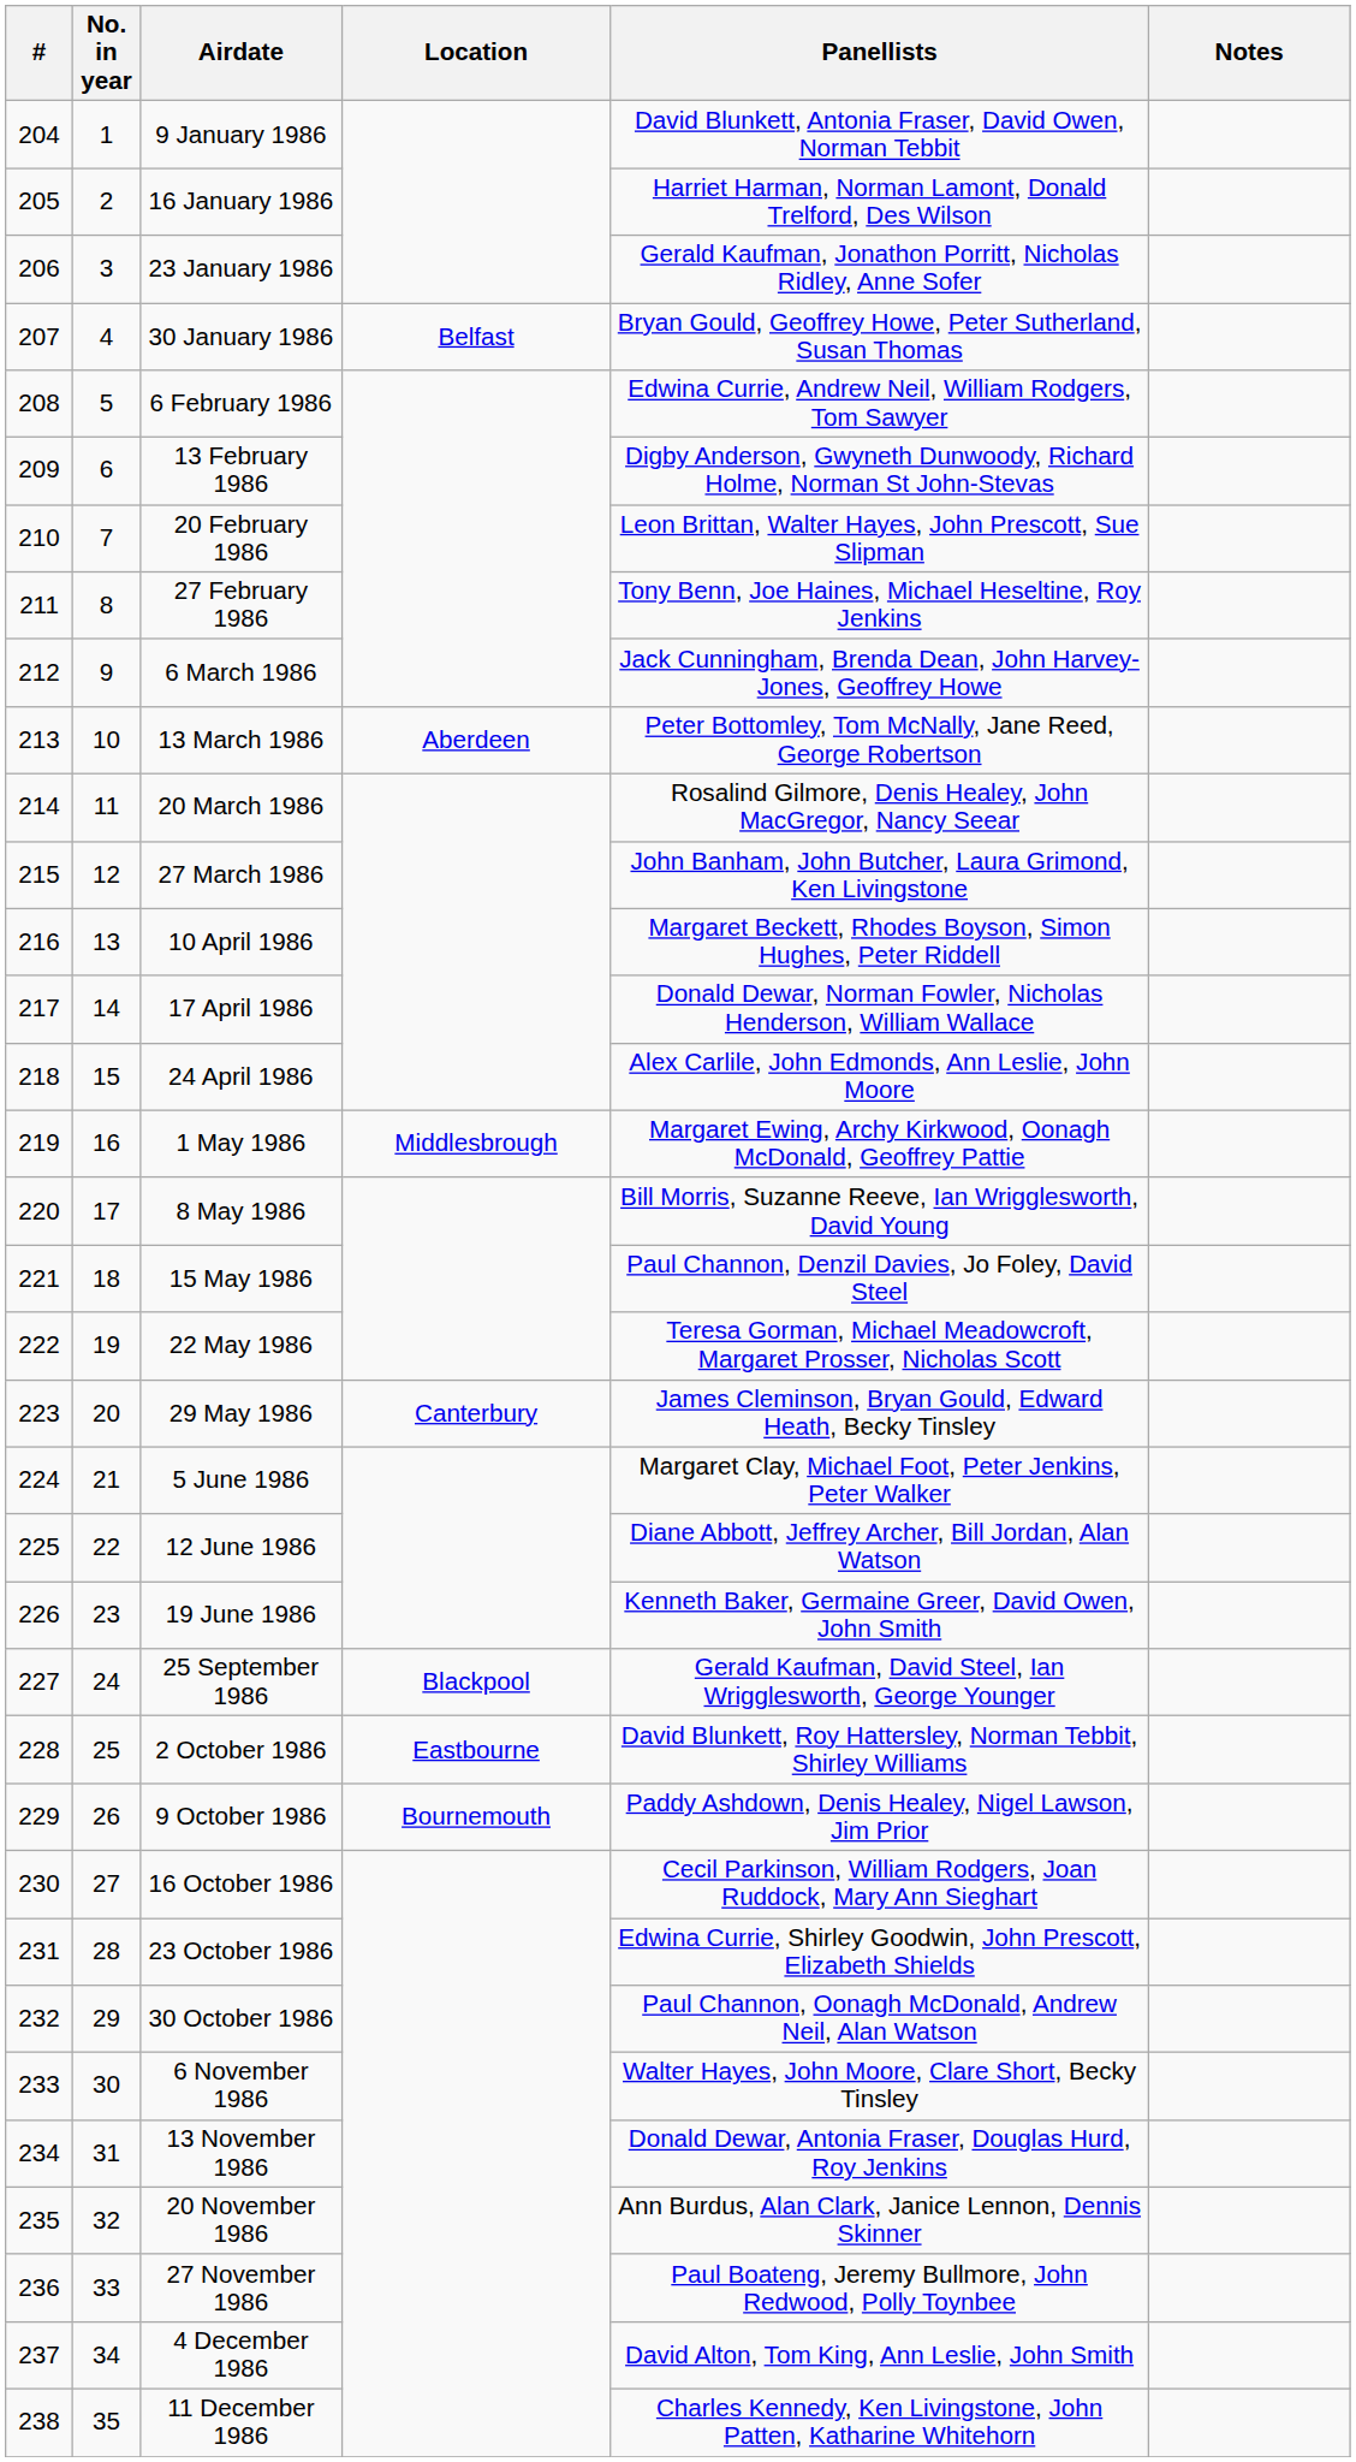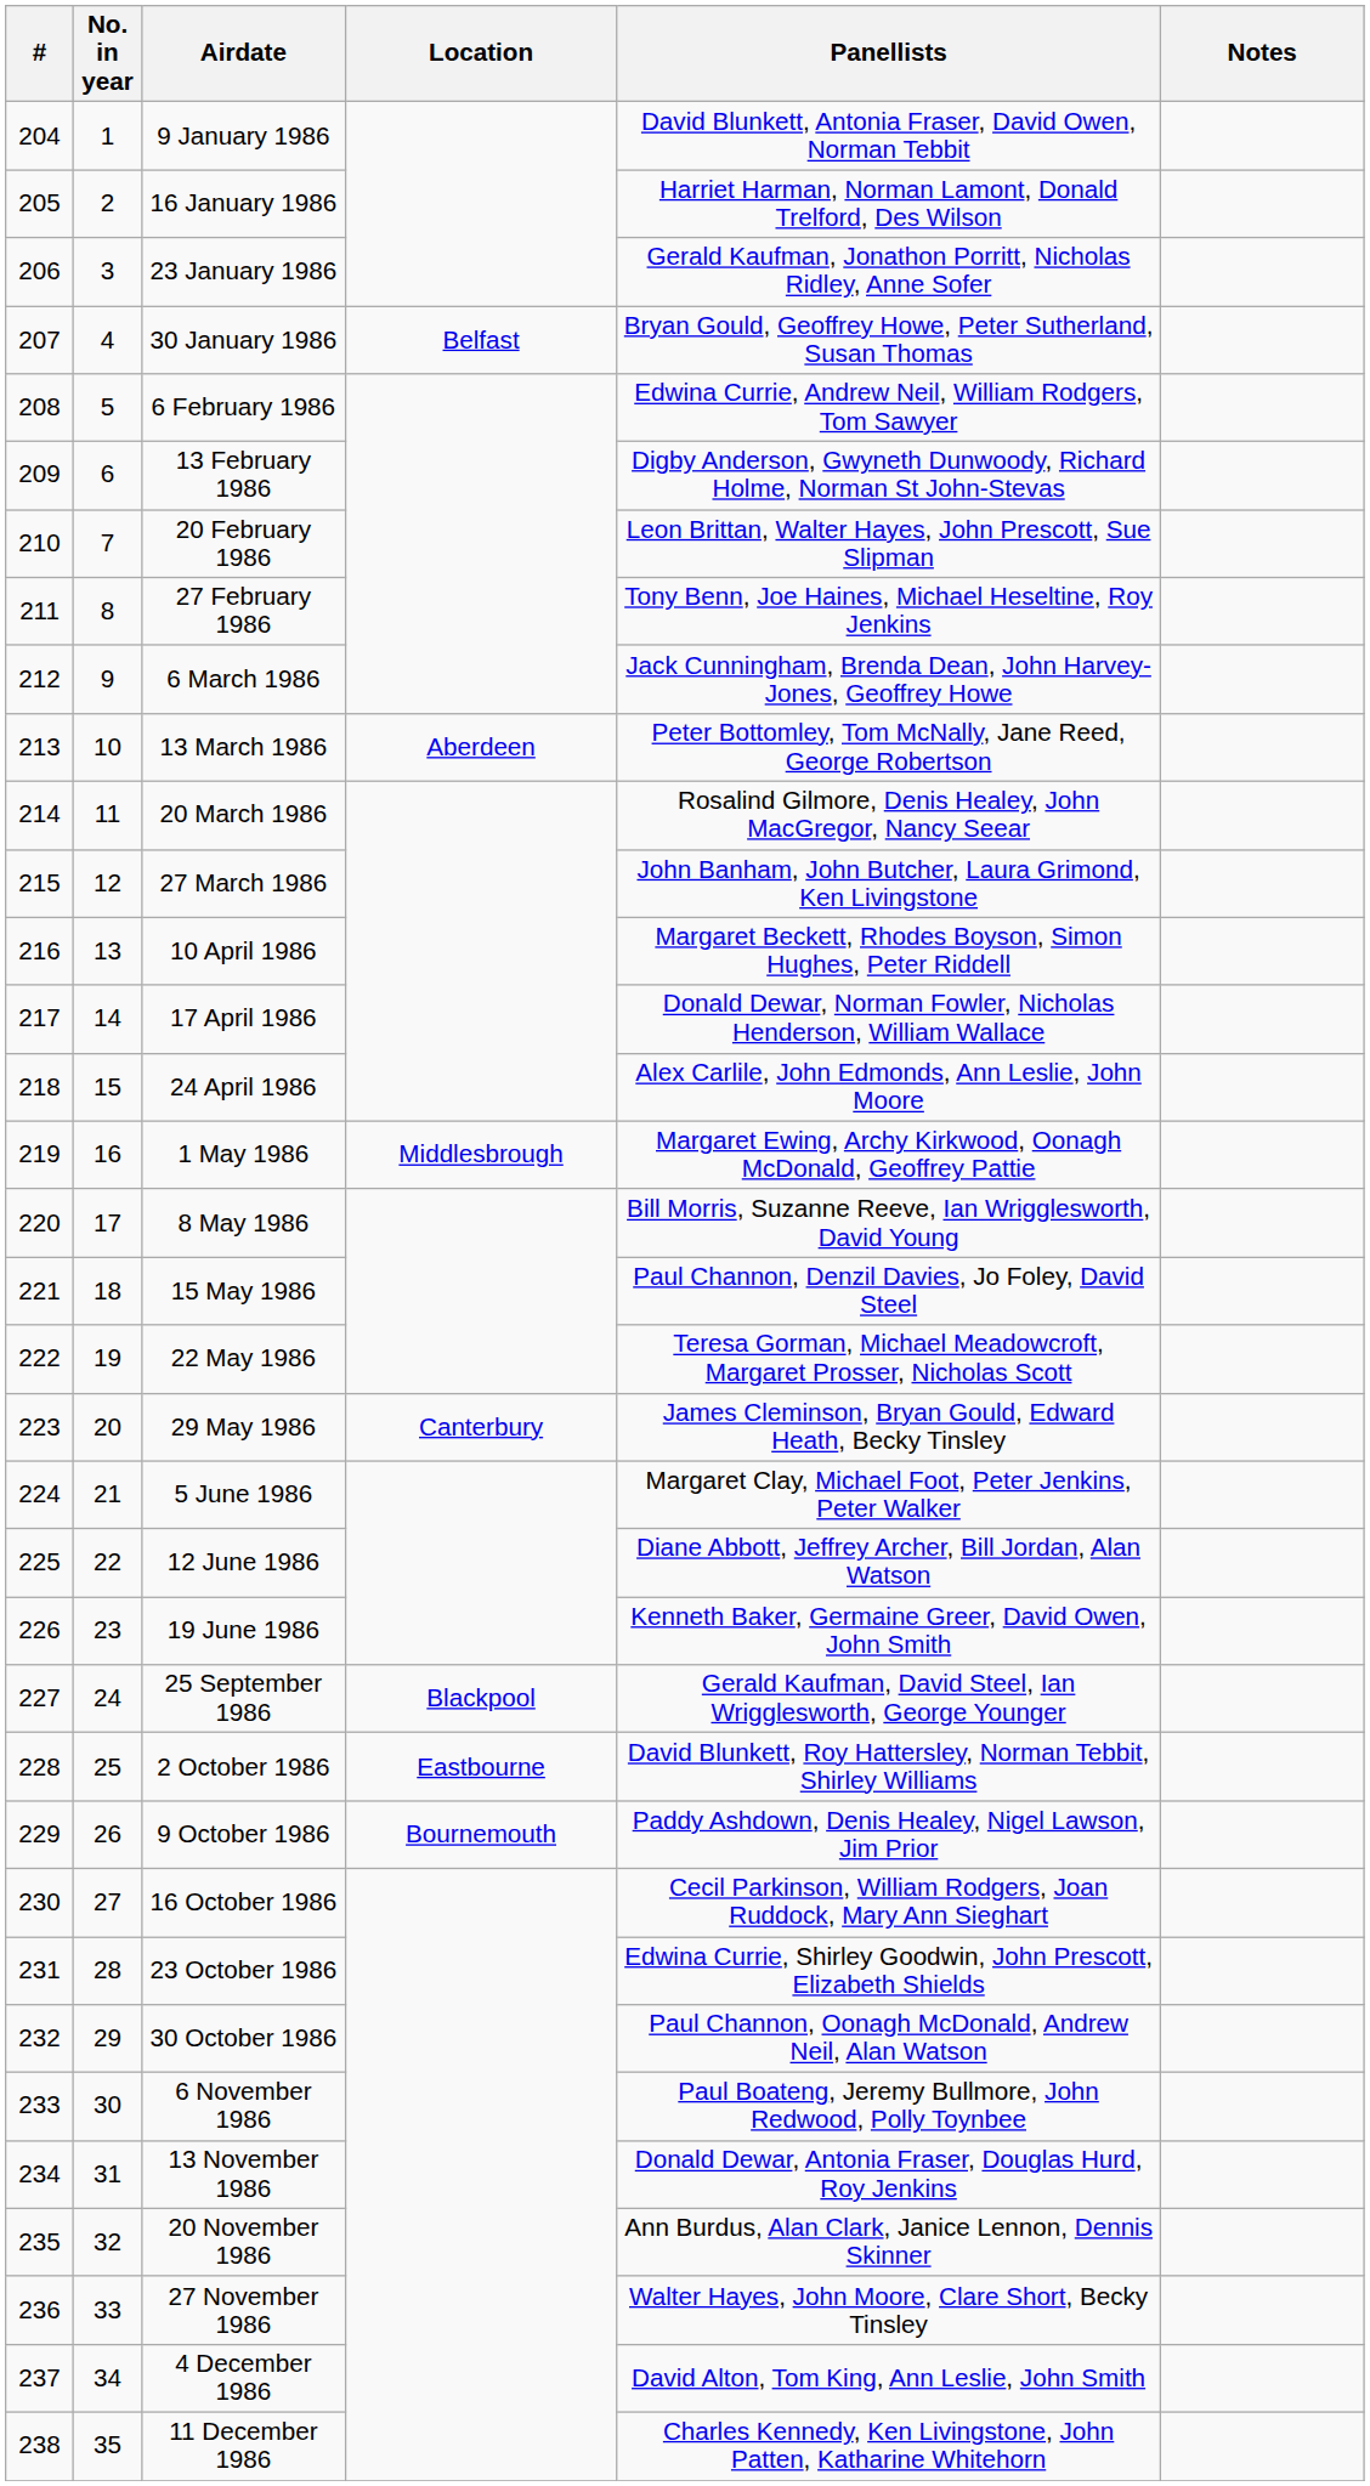 <table class="wikitable" style="text-align:center;">
 <tr>
 <th style="width:5%;">#</th>
 <th style="width:5%;">No. in year</th>
 <th style="width:15%;">Airdate</th>
 <th style="width:20%;">Location</th>
 <th style="width:40%;">Panellists</th>
 <th style="width:40%;">Notes</th>
 </tr>
 <tr>
 <td>204</td>
 <td>1</td>
 <td>9 January 1986</td>
 <td rowspan=3></td>
 <td><a href='#'>David Blunkett</a>, <a href='#'>Antonia Fraser</a>, <a href='#'>David Owen</a>, <a href='#'>Norman Tebbit</a></td>
 <td></td>
 </tr>
 <tr>
 <td>205</td>
 <td>2</td>
 <td>16 January 1986</td>
 <td><a href='#'>Harriet Harman</a>, <a href='#'>Norman Lamont</a>, <a href='#'>Donald Trelford</a>, <a href='#'>Des Wilson</a></td>
 <td></td>
 </tr>
 <tr>
 <td>206</td>
 <td>3</td>
 <td>23 January 1986</td>
 <td><a href='#'>Gerald Kaufman</a>, <a href='#'>Jonathon Porritt</a>, <a href='#'>Nicholas Ridley</a>, <a href='#'>Anne Sofer</a></td>
 <td></td>
 </tr>
 <tr>
 <td>207</td>
 <td>4</td>
 <td>30 January 1986</td>
 <td><a href='#'>Belfast</a></td>
 <td><a href='#'>Bryan Gould</a>, <a href='#'>Geoffrey Howe</a>, <a href='#'>Peter Sutherland</a>, <a href='#'>Susan Thomas</a></td>
 <td></td>
 </tr>
 <tr>
 <td>208</td>
 <td>5</td>
 <td>6 February 1986</td>
 <td rowspan=5></td>
 <td><a href='#'>Edwina Currie</a>, <a href='#'>Andrew Neil</a>, <a href='#'>William Rodgers</a>, <a href='#'>Tom Sawyer</a></td>
 <td></td>
 </tr>
 <tr>
 <td>209</td>
 <td>6</td>
 <td>13 February 1986</td>
 <td><a href='#'>Digby Anderson</a>, <a href='#'>Gwyneth Dunwoody</a>, <a href='#'>Richard Holme</a>, <a href='#'>Norman St John-Stevas</a></td>
 <td></td>
 </tr>
 <tr>
 <td>210</td>
 <td>7</td>
 <td>20 February 1986</td>
 <td><a href='#'>Leon Brittan</a>, <a href='#'>Walter Hayes</a>, <a href='#'>John Prescott</a>, <a href='#'>Sue Slipman</a></td>
 <td></td>
 </tr>
 <tr>
 <td>211</td>
 <td>8</td>
 <td>27 February 1986</td>
 <td><a href='#'>Tony Benn</a>, <a href='#'>Joe Haines</a>, <a href='#'>Michael Heseltine</a>, <a href='#'>Roy Jenkins</a></td>
 <td></td>
 </tr>
 <tr>
 <td>212</td>
 <td>9</td>
 <td>6 March 1986</td>
 <td><a href='#'>Jack Cunningham</a>, <a href='#'>Brenda Dean</a>, <a href='#'>John Harvey-Jones</a>, <a href='#'>Geoffrey Howe</a></td>
 <td></td>
 </tr>
 <tr>
 <td>213</td>
 <td>10</td>
 <td>13 March 1986</td>
 <td><a href='#'>Aberdeen</a></td>
 <td><a href='#'>Peter Bottomley</a>, <a href='#'>Tom McNally</a>, Jane Reed, <a href='#'>George Robertson</a></td>
 <td></td>
 </tr>
 <tr>
 <td>214</td>
 <td>11</td>
 <td>20 March 1986</td>
 <td rowspan=5></td>
 <td>Rosalind Gilmore, <a href='#'>Denis Healey</a>, <a href='#'>John MacGregor</a>, <a href='#'>Nancy Seear</a></td>
 <td></td>
 </tr>
 <tr>
 <td>215</td>
 <td>12</td>
 <td>27 March 1986</td>
 <td><a href='#'>John Banham</a>, <a href='#'>John Butcher</a>, <a href='#'>Laura Grimond</a>, <a href='#'>Ken Livingstone</a></td>
 <td></td>
 </tr>
 <tr>
 <td>216</td>
 <td>13</td>
 <td>10 April 1986</td>
 <td><a href='#'>Margaret Beckett</a>, <a href='#'>Rhodes Boyson</a>, <a href='#'>Simon Hughes</a>, <a href='#'>Peter Riddell</a></td>
 <td></td>
 </tr>
 <tr>
 <td>217</td>
 <td>14</td>
 <td>17 April 1986</td>
 <td><a href='#'>Donald Dewar</a>, <a href='#'>Norman Fowler</a>, <a href='#'>Nicholas Henderson</a>, <a href='#'>William Wallace</a></td>
 <td></td>
 </tr>
 <tr>
 <td>218</td>
 <td>15</td>
 <td>24 April 1986</td>
 <td><a href='#'>Alex Carlile</a>, <a href='#'>John Edmonds</a>, <a href='#'>Ann Leslie</a>, <a href='#'>John Moore</a></td>
 <td></td>
 </tr>
 <tr>
 <td>219</td>
 <td>16</td>
 <td>1 May 1986</td>
 <td><a href='#'>Middlesbrough</a></td>
 <td><a href='#'>Margaret Ewing</a>, <a href='#'>Archy Kirkwood</a>, <a href='#'>Oonagh McDonald</a>, <a href='#'>Geoffrey Pattie</a></td>
 <td></td>
 </tr>
 <tr>
 <td>220</td>
 <td>17</td>
 <td>8 May 1986</td>
 <td rowspan=3></td>
 <td><a href='#'>Bill Morris</a>, Suzanne Reeve, <a href='#'>Ian Wrigglesworth</a>, <a href='#'>David Young</a></td>
 <td></td>
 </tr>
 <tr>
 <td>221</td>
 <td>18</td>
 <td>15 May 1986</td>
 <td><a href='#'>Paul Channon</a>, <a href='#'>Denzil Davies</a>, Jo Foley, <a href='#'>David Steel</a></td>
 <td></td>
 </tr>
 <tr>
 <td>222</td>
 <td>19</td>
 <td>22 May 1986</td>
 <td><a href='#'>Teresa Gorman</a>, <a href='#'>Michael Meadowcroft</a>, <a href='#'>Margaret Prosser</a>, <a href='#'>Nicholas Scott</a></td>
 <td></td>
 </tr>
 <tr>
 <td>223</td>
 <td>20</td>
 <td>29 May 1986</td>
 <td><a href='#'>Canterbury</a></td>
 <td><a href='#'>James Cleminson</a>, <a href='#'>Bryan Gould</a>, <a href='#'>Edward Heath</a>, Becky Tinsley</td>
 <td></td>
 </tr>
 <tr>
 <td>224</td>
 <td>21</td>
 <td>5 June 1986</td>
 <td rowspan=3></td>
 <td>Margaret Clay, <a href='#'>Michael Foot</a>, <a href='#'>Peter Jenkins</a>, <a href='#'>Peter Walker</a></td>
 <td></td>
 </tr>
 <tr>
 <td>225</td>
 <td>22</td>
 <td>12 June 1986</td>
 <td><a href='#'>Diane Abbott</a>, <a href='#'>Jeffrey Archer</a>, <a href='#'>Bill Jordan</a>, <a href='#'>Alan Watson</a></td>
 <td></td>
 </tr>
 <tr>
 <td>226</td>
 <td>23</td>
 <td>19 June 1986</td>
 <td><a href='#'>Kenneth Baker</a>, <a href='#'>Germaine Greer</a>, <a href='#'>David Owen</a>, <a href='#'>John Smith</a></td>
 <td></td>
 </tr>
 <tr>
 <td>227</td>
 <td>24</td>
 <td>25 September 1986</td>
 <td><a href='#'>Blackpool</a></td>
 <td><a href='#'>Gerald Kaufman</a>, <a href='#'>David Steel</a>, <a href='#'>Ian Wrigglesworth</a>, <a href='#'>George Younger</a></td>
 <td></td>
 </tr>
 <tr>
 <td>228</td>
 <td>25</td>
 <td>2 October 1986</td>
 <td><a href='#'>Eastbourne</a></td>
 <td><a href='#'>David Blunkett</a>, <a href='#'>Roy Hattersley</a>, <a href='#'>Norman Tebbit</a>, <a href='#'>Shirley Williams</a></td>
 <td></td>
 </tr>
 <tr>
 <td>229</td>
 <td>26</td>
 <td>9 October 1986</td>
 <td><a href='#'>Bournemouth</a></td>
 <td><a href='#'>Paddy Ashdown</a>, <a href='#'>Denis Healey</a>, <a href='#'>Nigel Lawson</a>, <a href='#'>Jim Prior</a></td>
 <td></td>
 </tr>
 <tr>
 <td>230</td>
 <td>27</td>
 <td>16 October 1986</td>
 <td rowspan=9></td>
 <td><a href='#'>Cecil Parkinson</a>, <a href='#'>William Rodgers</a>, <a href='#'>Joan Ruddock</a>, <a href='#'>Mary Ann Sieghart</a></td>
 <td></td>
 </tr>
 <tr>
 <td>231</td>
 <td>28</td>
 <td>23 October 1986</td>
 <td><a href='#'>Edwina Currie</a>, Shirley Goodwin, <a href='#'>John Prescott</a>, <a href='#'>Elizabeth Shields</a></td>
 <td></td>
 </tr>
 <tr>
 <td>232</td>
 <td>29</td>
 <td>30 October 1986</td>
 <td><a href='#'>Paul Channon</a>, <a href='#'>Oonagh McDonald</a>, <a href='#'>Andrew Neil</a>, <a href='#'>Alan Watson</a></td>
 <td></td>
 </tr>
 <tr>
 <td>233</td>
 <td>30</td>
 <td>6 November 1986</td>
-<td><a href='#'>Walter Hayes</a>, <a href='#'>John Moore</a>, <a href='#'>Clare Short</a>, Becky Tinsley</td>
+<td><a href='#'>Paul Boateng</a>, Jeremy Bullmore, <a href='#'>John Redwood</a>, <a href='#'>Polly Toynbee</a></td>
 <td></td>
 </tr>
 <tr>
 <td>234</td>
 <td>31</td>
 <td>13 November 1986</td>
 <td><a href='#'>Donald Dewar</a>, <a href='#'>Antonia Fraser</a>, <a href='#'>Douglas Hurd</a>, <a href='#'>Roy Jenkins</a></td>
 <td></td>
 </tr>
 <tr>
 <td>235</td>
 <td>32</td>
 <td>20 November 1986</td>
 <td>Ann Burdus, <a href='#'>Alan Clark</a>, Janice Lennon, <a href='#'>Dennis Skinner</a></td>
 <td></td>
 </tr>
 <tr>
 <td>236</td>
 <td>33</td>
 <td>27 November 1986</td>
-<td><a href='#'>Paul Boateng</a>, Jeremy Bullmore, <a href='#'>John Redwood</a>, <a href='#'>Polly Toynbee</a></td>
+<td><a href='#'>Walter Hayes</a>, <a href='#'>John Moore</a>, <a href='#'>Clare Short</a>, Becky Tinsley</td>
 <td></td>
 </tr>
 <tr>
 <td>237</td>
 <td>34</td>
 <td>4 December 1986</td>
 <td><a href='#'>David Alton</a>, <a href='#'>Tom King</a>, <a href='#'>Ann Leslie</a>, <a href='#'>John Smith</a></td>
 <td></td>
 </tr>
 <tr>
 <td>238</td>
 <td>35</td>
 <td>11 December 1986</td>
 <td><a href='#'>Charles Kennedy</a>, <a href='#'>Ken Livingstone</a>, <a href='#'>John Patten</a>, <a href='#'>Katharine Whitehorn</a></td>
 <td></td>
 </tr>
 </table>
